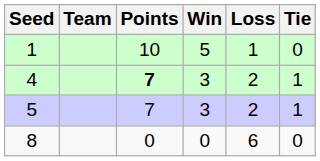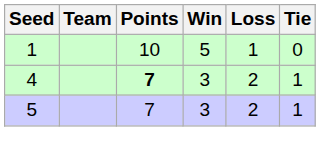 <table class=wikitable style=text-align:center>
 <tr>
 <th>Seed</th>
 <th>Team</th>
 <th>Points</th>
 <th>Win</th>
 <th>Loss</th>
 <th>Tie</th>
 </tr>
 <tr style="background:#ccffcc;">
 <td>1</td>
 <td align=left></td>
 <td>10</td>
 <td>5</td>
 <td>1</td>
 <td>0</td>
 </tr>
 <tr style="background:#ccffcc;">
 <td>4</td>
 <td align=left></td>
 <td><strong>7</strong></td>
 <td>3</td>
 <td>2</td>
 <td>1</td>
 </tr>
 <tr style="background:#ccccff;">
 <td>5</td>
 <td align=left></td>
 <td>7</td>
 <td>3</td>
 <td>2</td>
 <td>1</td>
 </tr>
-<tr>
-<td>8</td>
-<td align=left></td>
-<td>0</td>
-<td>0</td>
-<td>6</td>
-<td>0</td>
-</tr>
 </table>
